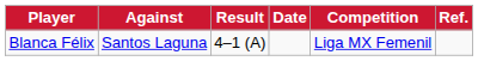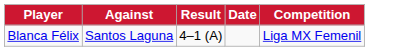 <table class="wikitable">
 <tr>
 <th style=background-color:#CD1731;color:#FFFFFF>Player</th>
 <th style=background-color:#CD1731;color:#FFFFFF>Against</th>
 <th style=background-color:#CD1731;color:#FFFFFF>Result</th>
 <th style=background-color:#CD1731;color:#FFFFFF>Date</th>
 <th style=background-color:#CD1731;color:#FFFFFF>Competition</th>
-<th style=background-color:#CD1731;color:#FFFFFF>Ref.</th>
 </tr>
 <tr>
 <td> <a href='#'>Blanca Félix</a></td>
 <td><a href='#'>Santos Laguna</a></td>
 <td>4–1 (A)</td>
 <td></td>
 <td><a href='#'>Liga MX Femenil</a></td>
-<td></td>
 </tr>
 </table>
